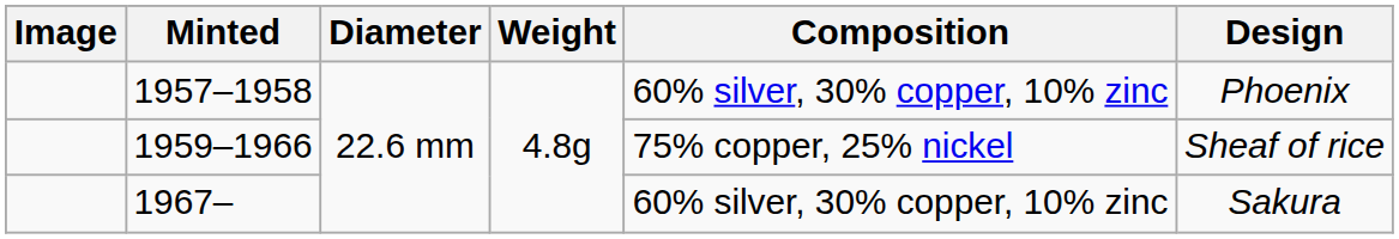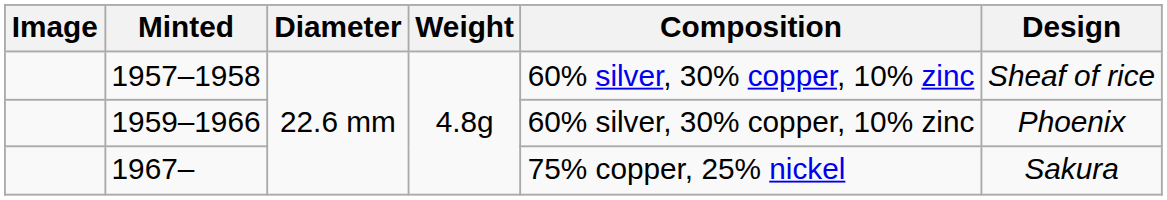 <table class="wikitable">
 <tr>
 <th>Image</th>
 <th>Minted</th>
 <th>Diameter</th>
 <th>Weight</th>
 <th>Composition</th>
 <th>Design</th>
 </tr>
 <tr>
 <td></td>
 <td>1957–1958</td>
 <td rowspan=3 align="center">22.6 mm</td>
 <td rowspan=3 align="center">4.8g</td>
 <td>60% <a href='#'>silver</a>, 30% <a href='#'>copper</a>, 10% <a href='#'>zinc</a></td>
+<td align="center"><em>Sheaf of rice</em></td>
+</tr>
+<tr>
+<td></td>
+<td>1959–1966</td>
+<td>60% silver, 30% copper, 10% zinc</td>
 <td align="center"><em>Phoenix</em></td>
 </tr>
 <tr>
 <td></td>
-<td>1959–1966</td>
+<td>1967–</td>
 <td>75% copper, 25% <a href='#'>nickel</a></td>
-<td align="center"><em>Sheaf of rice</em></td>
-</tr>
-<tr>
-<td></td>
-<td>1967–</td>
-<td>60% silver, 30% copper, 10% zinc</td>
 <td align="center"><em>Sakura</em></td>
 </tr>
 </table>
